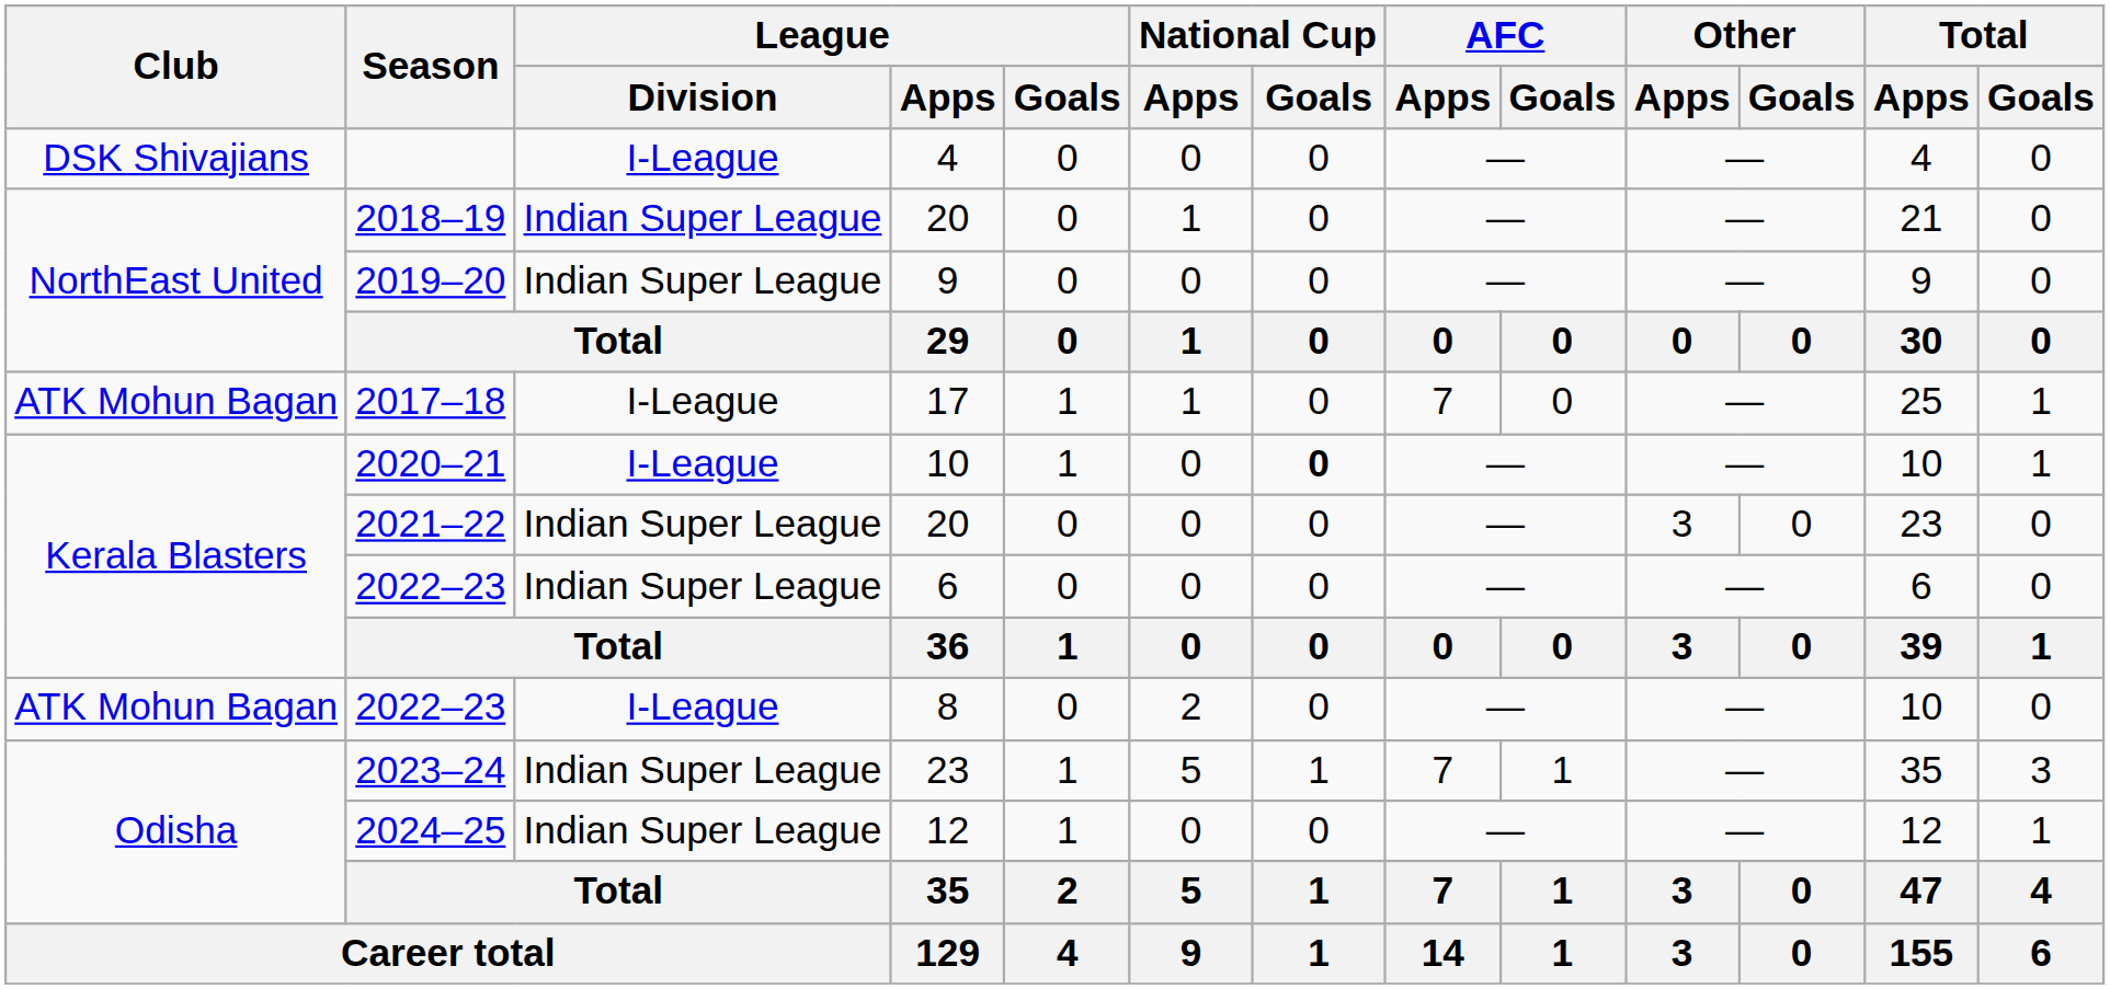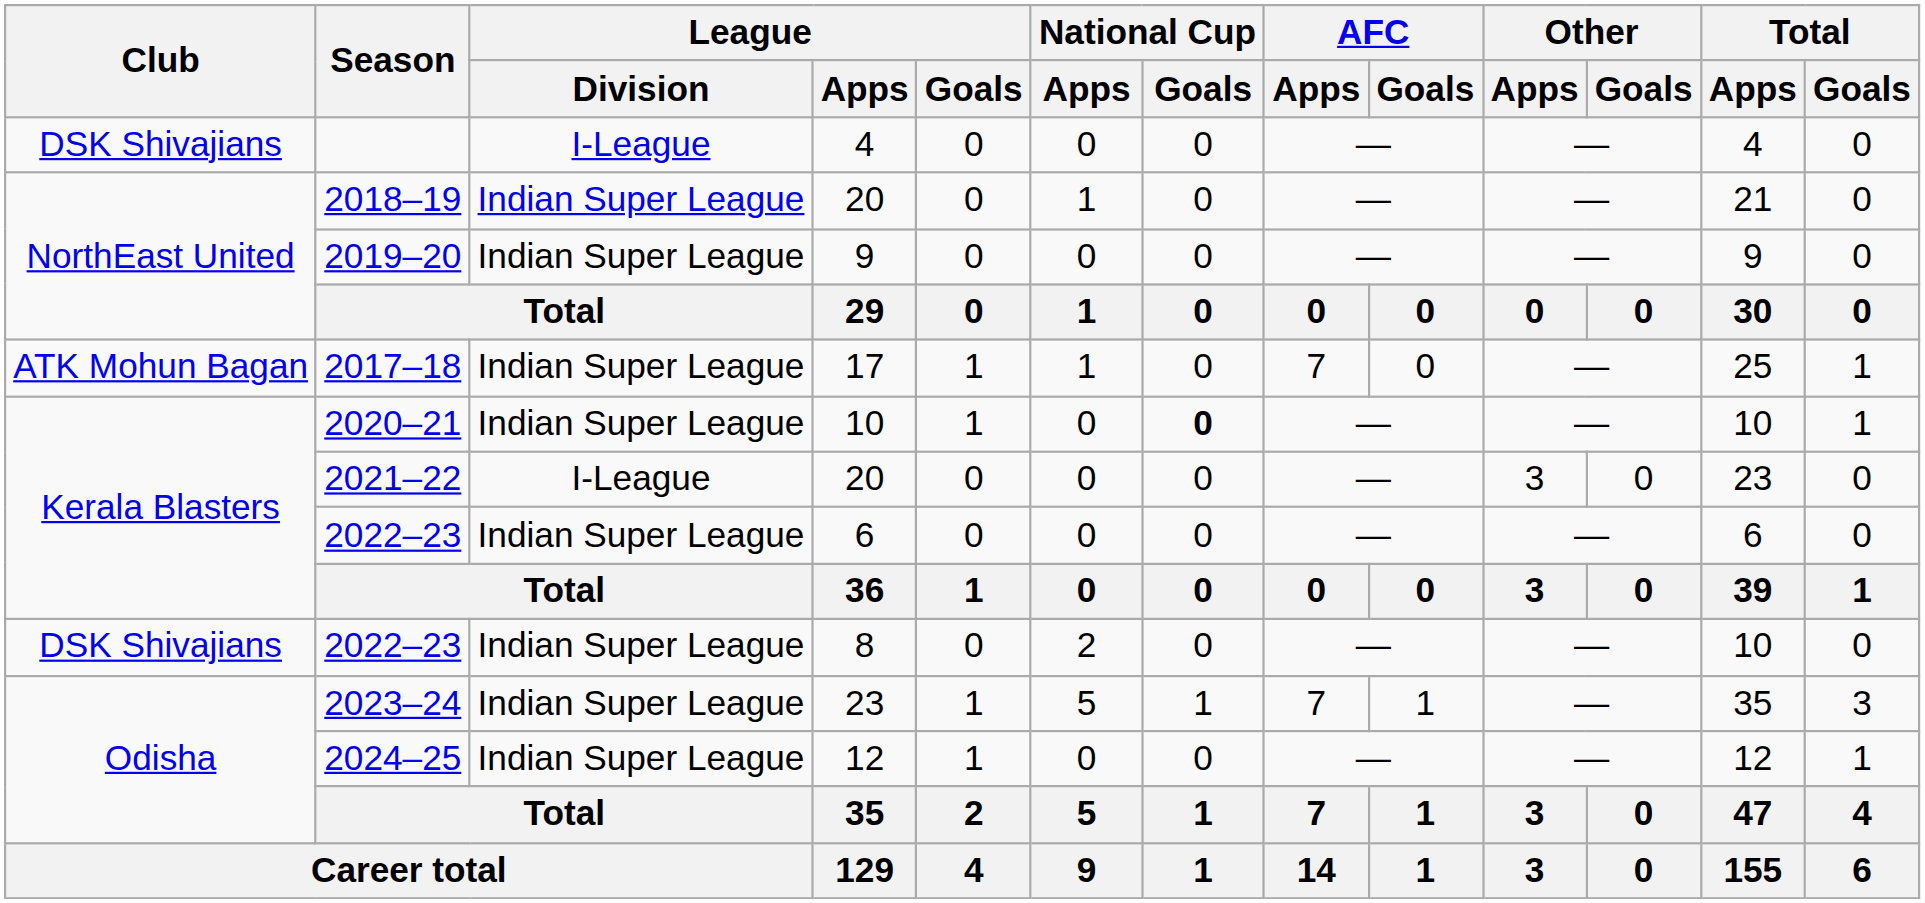 <table class="wikitable" style="text-align: center;">
 <tr>
 <th rowspan="2">Club</th>
 <th rowspan="2">Season</th>
 <th colspan="3">League</th>
 <th colspan="2">National Cup</th>
 <th colspan="2"><a href='#'>AFC</a></th>
 <th colspan="2">Other</th>
 <th colspan="2">Total</th>
 </tr>
 <tr>
 <th>Division</th>
 <th>Apps</th>
 <th>Goals</th>
 <th>Apps</th>
 <th>Goals</th>
 <th>Apps</th>
 <th>Goals</th>
 <th>Apps</th>
 <th>Goals</th>
 <th>Apps</th>
 <th>Goals</th>
 </tr>
 <tr>
 <td><a href='#'>DSK Shivajians</a></td>
 <td></td>
 <td><a href='#'>I-League</a></td>
 <td>4</td>
 <td>0</td>
 <td>0</td>
 <td>0</td>
 <td colspan="2">—</td>
 <td colspan="2">—</td>
 <td>4</td>
 <td>0</td>
 </tr>
 <tr>
 <td rowspan="3"><a href='#'>NorthEast United</a></td>
 <td><a href='#'>2018–19</a></td>
 <td><a href='#'>Indian Super League</a></td>
 <td>20</td>
 <td>0</td>
 <td>1</td>
 <td>0</td>
 <td colspan="2">—</td>
 <td colspan="2">—</td>
 <td>21</td>
 <td>0</td>
 </tr>
 <tr>
 <td><a href='#'>2019–20</a></td>
 <td>Indian Super League</td>
 <td>9</td>
 <td>0</td>
 <td>0</td>
 <td>0</td>
 <td colspan="2">—</td>
 <td colspan="2">—</td>
 <td>9</td>
 <td>0</td>
 </tr>
 <tr>
 <th colspan="2">Total</th>
 <th>29</th>
 <th>0</th>
 <th>1</th>
 <th>0</th>
 <th>0</th>
 <th>0</th>
 <th>0</th>
 <th>0</th>
 <th>30</th>
 <th>0</th>
 </tr>
 <tr>
 <td><a href='#'>ATK Mohun Bagan</a></td>
 <td><a href='#'>2017–18</a></td>
-<td>I-League</td>
+<td>Indian Super League</td>
 <td>17</td>
 <td>1</td>
 <td>1</td>
 <td>0</td>
 <td>7</td>
 <td>0</td>
 <td colspan="2">—</td>
 <td>25</td>
 <td>1</td>
 </tr>
 <tr>
 <td rowspan="4"><a href='#'>Kerala Blasters</a></td>
 <td><a href='#'>2020–21</a></td>
-<td><a href='#'>I-League</a></td>
+<td>Indian Super League</td>
 <td>10</td>
 <td>1</td>
 <td>0</td>
 <td><strong>0</strong></td>
 <td colspan="2">—</td>
 <td colspan="2">—</td>
 <td>10</td>
 <td>1</td>
 </tr>
 <tr>
 <td><a href='#'>2021–22</a></td>
-<td>Indian Super League</td>
+<td>I-League</td>
 <td>20</td>
 <td>0</td>
 <td>0</td>
 <td>0</td>
 <td colspan="2">—</td>
 <td>3</td>
 <td>0</td>
 <td>23</td>
 <td>0</td>
 </tr>
 <tr>
 <td><a href='#'>2022–23</a></td>
 <td>Indian Super League</td>
 <td>6</td>
 <td>0</td>
 <td>0</td>
 <td>0</td>
 <td colspan="2">—</td>
 <td colspan="2">—</td>
 <td>6</td>
 <td>0</td>
 </tr>
 <tr>
 <th colspan="2">Total</th>
 <th>36</th>
 <th>1</th>
 <th>0</th>
 <th>0</th>
 <th>0</th>
 <th>0</th>
 <th>3</th>
 <th>0</th>
 <th>39</th>
 <th>1</th>
 </tr>
 <tr>
-<td><a href='#'>ATK Mohun Bagan</a></td>
+<td><a href='#'>DSK Shivajians</a></td>
 <td><a href='#'>2022–23</a></td>
-<td><a href='#'>I-League</a></td>
+<td>Indian Super League</td>
 <td>8</td>
 <td>0</td>
 <td>2</td>
 <td>0</td>
 <td colspan="2">—</td>
 <td colspan="2">—</td>
 <td>10</td>
 <td>0</td>
 </tr>
 <tr>
 <td rowspan="3"><a href='#'>Odisha</a></td>
 <td><a href='#'>2023–24</a></td>
 <td>Indian Super League</td>
 <td>23</td>
 <td>1</td>
 <td>5</td>
 <td>1</td>
 <td>7</td>
 <td>1</td>
 <td colspan="2">—</td>
 <td>35</td>
 <td>3</td>
 </tr>
 <tr>
 <td><a href='#'>2024–25</a></td>
 <td>Indian Super League</td>
 <td>12</td>
 <td>1</td>
 <td>0</td>
 <td>0</td>
 <td colspan="2">—</td>
 <td colspan="2">—</td>
 <td>12</td>
 <td>1</td>
 </tr>
 <tr>
 <th colspan="2">Total</th>
 <th>35</th>
 <th>2</th>
 <th>5</th>
 <th>1</th>
 <th>7</th>
 <th>1</th>
 <th>3</th>
 <th>0</th>
 <th>47</th>
 <th>4</th>
 </tr>
 <tr>
 <th colspan="3">Career total</th>
 <th>129</th>
 <th>4</th>
 <th>9</th>
 <th>1</th>
 <th>14</th>
 <th>1</th>
 <th>3</th>
 <th>0</th>
 <th>155</th>
 <th>6</th>
 </tr>
 </table>
